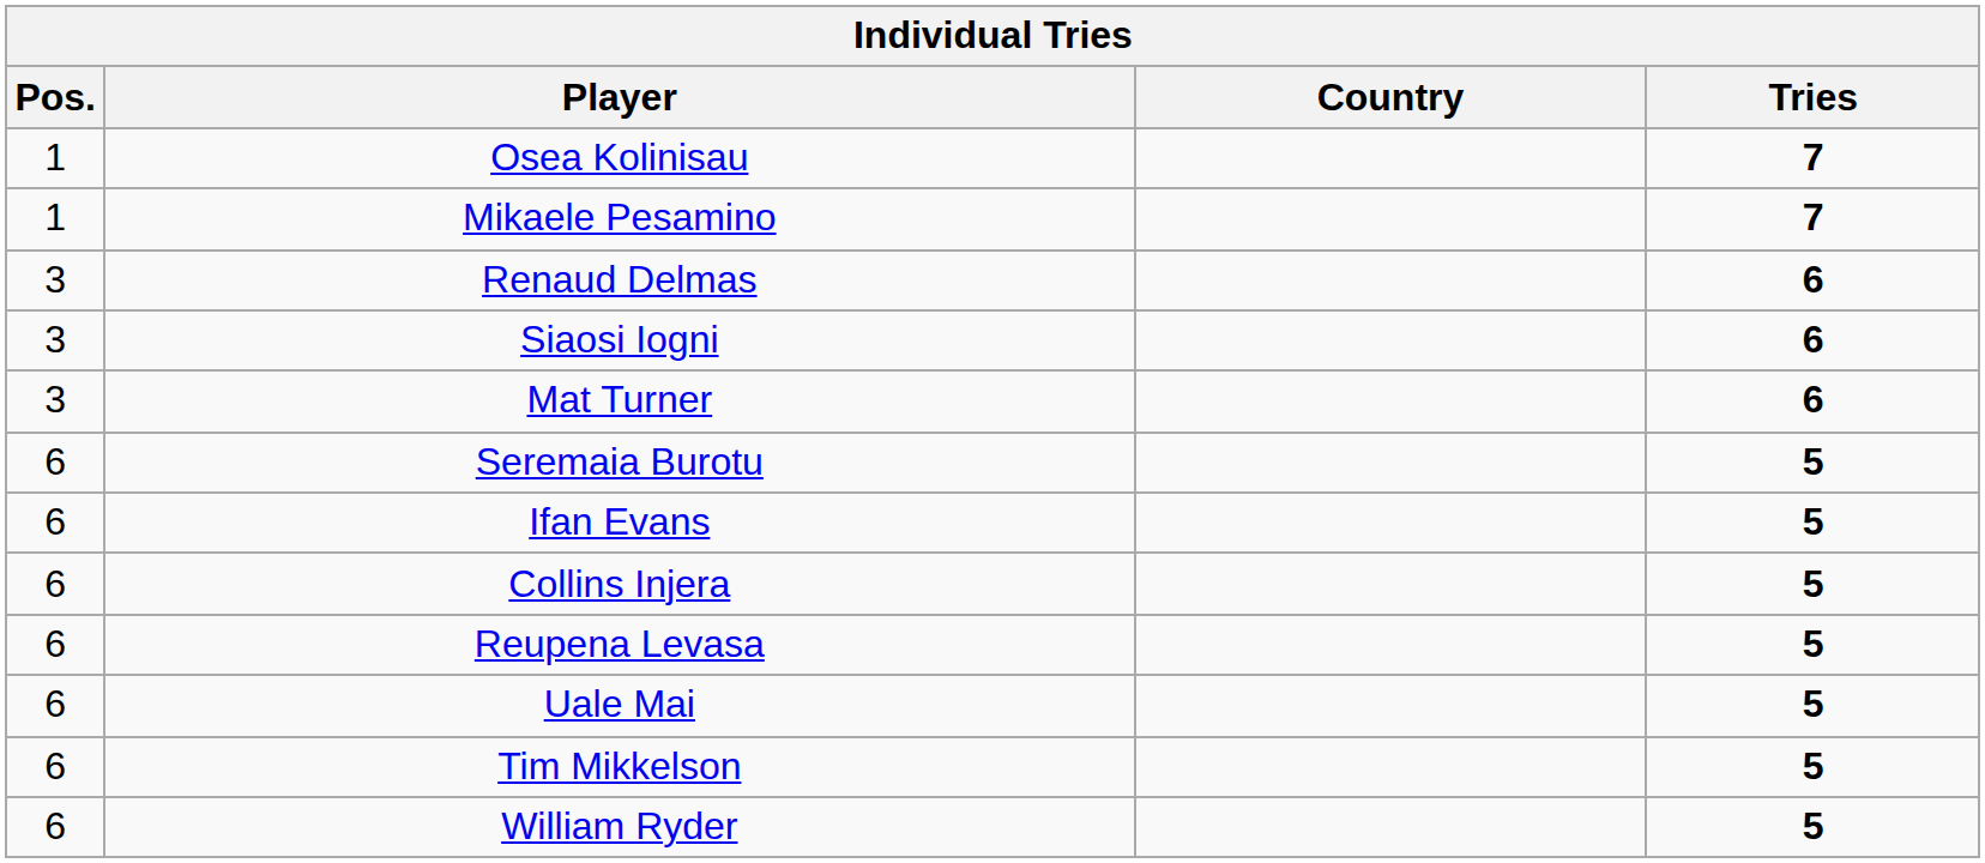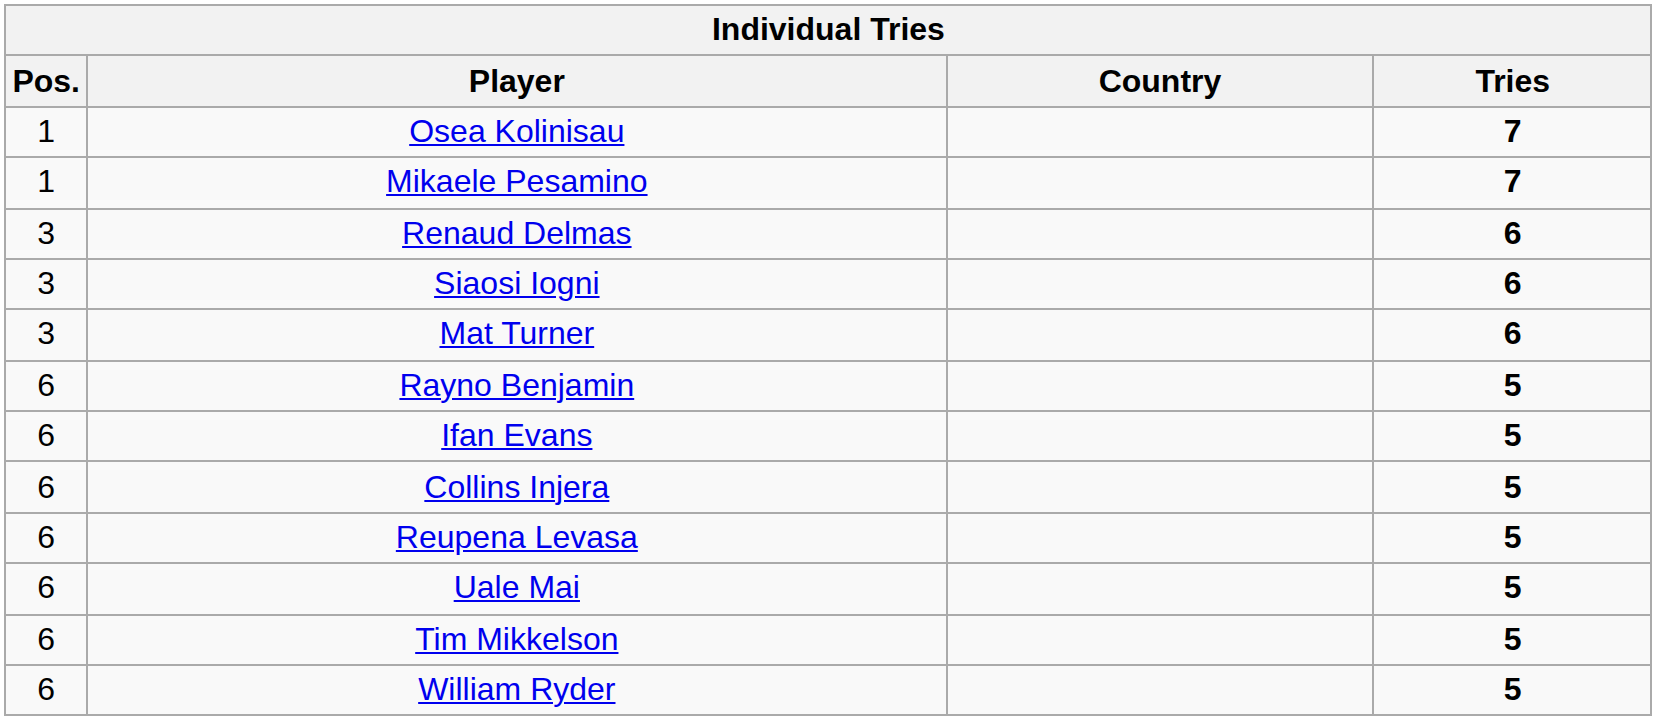 <table class="wikitable" style="text-align:center">
 <tr bgcolor="#efefef">
 <th colspan=4 style="border-right:0px;";>Individual Tries</th>
 </tr>
 <tr bgcolor="#efefef">
 <th width=5%>Pos.</th>
 <th>Player</th>
 <th>Country</th>
 <th>Tries</th>
 </tr>
 <tr>
 <td>1</td>
 <td><a href='#'>Osea Kolinisau</a></td>
 <td></td>
 <td><strong>7</strong></td>
 </tr>
 <tr>
 <td>1</td>
 <td><a href='#'>Mikaele Pesamino</a></td>
 <td></td>
 <td><strong>7</strong></td>
 </tr>
 <tr>
 <td>3</td>
 <td><a href='#'>Renaud Delmas</a></td>
 <td></td>
 <td><strong>6</strong></td>
 </tr>
 <tr>
 <td>3</td>
 <td><a href='#'>Siaosi Iogni</a></td>
 <td></td>
 <td><strong>6</strong></td>
 </tr>
 <tr>
 <td>3</td>
 <td><a href='#'>Mat Turner</a></td>
 <td></td>
 <td><strong>6</strong></td>
 </tr>
 <tr>
 <td>6</td>
-<td><a href='#'>Seremaia Burotu</a></td>
+<td><a href='#'>Rayno Benjamin</a></td>
 <td></td>
 <td><strong>5</strong></td>
 </tr>
 <tr>
 <td>6</td>
 <td><a href='#'>Ifan Evans</a></td>
 <td></td>
 <td><strong>5</strong></td>
 </tr>
 <tr>
 <td>6</td>
 <td><a href='#'>Collins Injera</a></td>
 <td></td>
 <td><strong>5</strong></td>
 </tr>
 <tr>
 <td>6</td>
 <td><a href='#'>Reupena Levasa</a></td>
 <td></td>
 <td><strong>5</strong></td>
 </tr>
 <tr>
 <td>6</td>
 <td><a href='#'>Uale Mai</a></td>
 <td></td>
 <td><strong>5</strong></td>
 </tr>
 <tr>
 <td>6</td>
 <td><a href='#'>Tim Mikkelson</a></td>
 <td></td>
 <td><strong>5</strong></td>
 </tr>
 <tr>
 <td>6</td>
 <td><a href='#'>William Ryder</a></td>
 <td></td>
 <td><strong>5</strong></td>
 </tr>
 </table>
